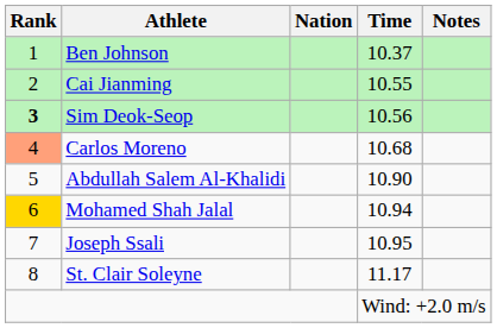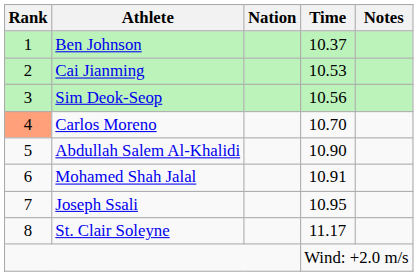 <table class="wikitable sortable" style="text-align:center">
 <tr>
 <th>Rank</th>
 <th>Athlete</th>
 <th>Nation</th>
 <th>Time</th>
 <th>Notes</th>
 </tr>
 <tr style="background:#bbf3bb;">
 <td>1</td>
 <td align=left><a href='#'>Ben Johnson</a></td>
 <td align=left></td>
 <td>10.37</td>
 <td></td>
 </tr>
 <tr style="background:#bbf3bb;">
 <td>2</td>
 <td align=left><a href='#'>Cai Jianming</a></td>
 <td align=left></td>
-<td>10.55</td>
+<td>10.53</td>
 <td></td>
 </tr>
 <tr style="background:#bbf3bb;">
-<td><strong>3</strong></td>
+<td>3</td>
 <td align=left><a href='#'>Sim Deok-Seop</a></td>
 <td align=left></td>
 <td>10.56</td>
 <td></td>
 </tr>
 <tr>
 <td style="background: lightsalmon;">4</td>
 <td align=left><a href='#'>Carlos Moreno</a></td>
 <td align=left></td>
-<td>10.68</td>
+<td>10.70</td>
 <td></td>
 </tr>
 <tr>
 <td>5</td>
 <td align=left><a href='#'>Abdullah Salem Al-Khalidi</a></td>
 <td align=left></td>
 <td>10.90</td>
 <td></td>
 </tr>
 <tr>
-<td style="background: gold;">6</td>
+<td>6</td>
 <td align=left><a href='#'>Mohamed Shah Jalal</a></td>
 <td align=left></td>
-<td>10.94</td>
+<td>10.91</td>
 <td></td>
 </tr>
 <tr>
 <td>7</td>
 <td align=left><a href='#'>Joseph Ssali</a></td>
 <td align=left></td>
 <td>10.95</td>
 <td></td>
 </tr>
 <tr>
 <td>8</td>
 <td align=left><a href='#'>St. Clair Soleyne</a></td>
 <td align=left></td>
 <td>11.17</td>
 <td></td>
 </tr>
 <tr class="sortbottom">
 <td colspan=3></td>
 <td colspan="3" style="text-align:left;">Wind: +2.0 m/s</td>
 </tr>
 </table>
